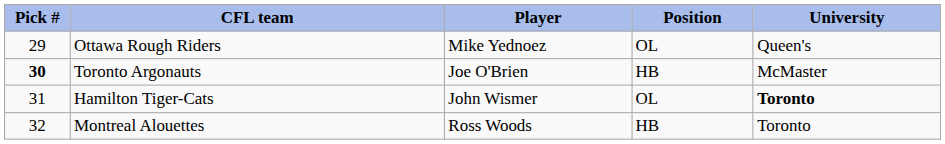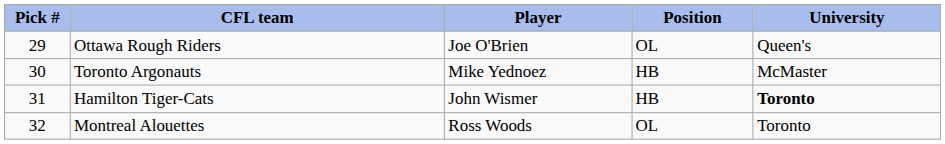 <table class="wikitable" style="width: 100%">
 <tr>
 <th style="background:#A8BDEC;" width=7%>Pick #</th>
 <th width=40% style="background:#A8BDEC;">CFL team</th>
 <th width=20% style="background:#A8BDEC;">Player</th>
 <th width=13% style="background:#A8BDEC;">Position</th>
 <th width=20% style="background:#A8BDEC;">University</th>
 </tr>
 <tr>
 <td align=center>29</td>
 <td>Ottawa Rough Riders</td>
-<td>Mike Yednoez</td>
+<td>Joe O'Brien</td>
 <td>OL</td>
 <td>Queen's</td>
 </tr>
 <tr>
-<td align=center><strong>30</strong></td>
+<td align=center>30</td>
 <td>Toronto Argonauts</td>
-<td>Joe O'Brien</td>
+<td>Mike Yednoez</td>
 <td>HB</td>
 <td>McMaster</td>
 </tr>
 <tr>
 <td align=center>31</td>
 <td>Hamilton Tiger-Cats</td>
 <td>John Wismer</td>
-<td>OL</td>
+<td>HB</td>
 <td><strong>Toronto</strong></td>
 </tr>
 <tr>
 <td align=center>32</td>
 <td>Montreal Alouettes</td>
 <td>Ross Woods</td>
-<td>HB</td>
+<td>OL</td>
 <td>Toronto</td>
 </tr>
 </table>
